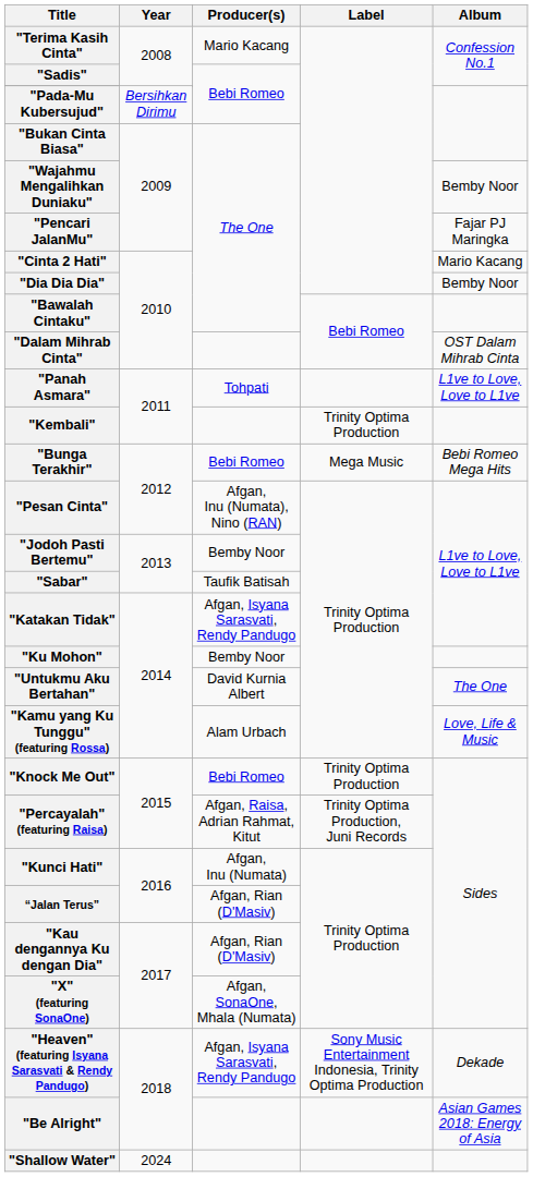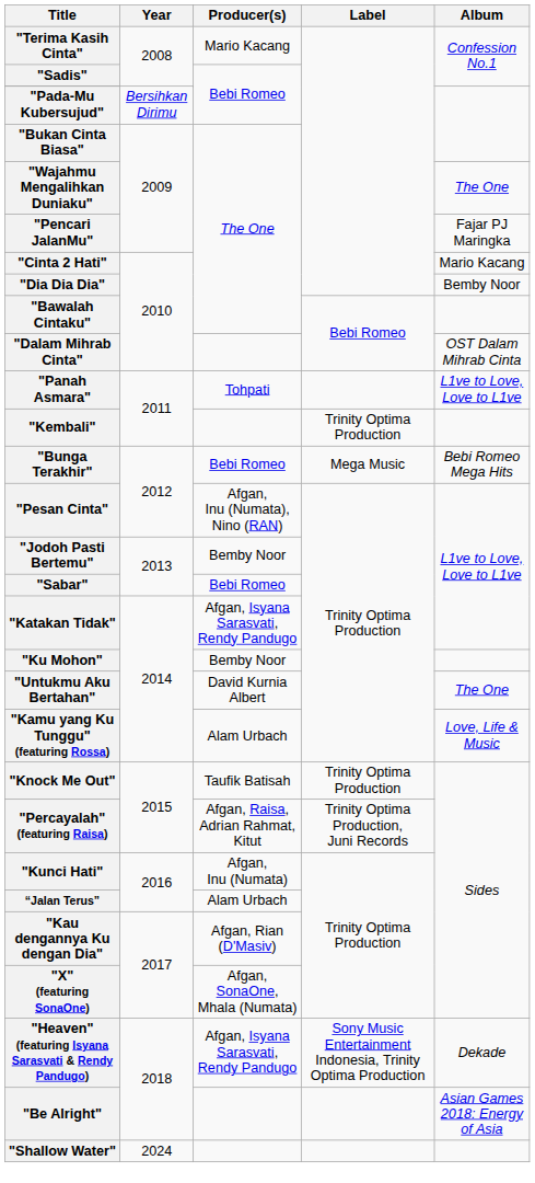 <table class="wikitable plainrowheaders" style="text-align:center;">
 <tr>
 <th scope="col">Title</th>
 <th scope="col">Year</th>
 <th scope="col">Producer(s)</th>
 <th scope="col">Label</th>
 <th scope="col">Album</th>
 </tr>
 <tr>
 <th scope="row">"Terima Kasih Cinta"</th>
 <td rowspan="3">2008</td>
 <td>Mario Kacang</td>
 <td rowspan="9"></td>
 <td rowspan="2"><em><a href='#'>Confession No.1</a></em></td>
 </tr>
 <tr>
 <th scope="row">"Sadis"</th>
 <td rowspan="3"><a href='#'>Bebi Romeo</a></td>
 </tr>
 <tr>
 </tr>
 <tr>
 <th scope="row">"Pada-Mu Kubersujud"</th>
 <td><em><a href='#'>Bersihkan Dirimu</a></em></td>
 </tr>
 <tr>
 <th scope="row">"Bukan Cinta Biasa"</th>
 <td rowspan="3">2009</td>
 <td rowspan="6"><em><a href='#'>The One</a></em></td>
 </tr>
 <tr>
 <th scope="row">"Wajahmu Mengalihkan Duniaku"</th>
-<td>Bemby Noor</td>
+<td><em><a href='#'>The One</a></em></td>
 </tr>
 <tr>
 <th scope="row">"Pencari JalanMu"</th>
 <td>Fajar PJ Maringka</td>
 </tr>
 <tr>
 <th scope="row">"Cinta 2 Hati"</th>
 <td rowspan="4">2010</td>
 <td>Mario Kacang</td>
 </tr>
 <tr>
 <th scope="row">"Dia Dia Dia"</th>
 <td>Bemby Noor</td>
 </tr>
 <tr>
 <th scope="row">"Bawalah Cintaku"</th>
 <td rowspan="2"><a href='#'>Bebi Romeo</a></td>
 </tr>
 <tr>
 <th scope="row">"Dalam Mihrab Cinta"</th>
 <td></td>
 <td><em>OST Dalam Mihrab Cinta</em></td>
 </tr>
 <tr>
 <th scope="row">"Panah Asmara"</th>
 <td rowspan="2">2011</td>
 <td><a href='#'>Tohpati</a></td>
 <td></td>
 <td><em><a href='#'>L1ve to Love, Love to L1ve</a></em></td>
 </tr>
 <tr>
 <th scope="row">"Kembali"</th>
 <td></td>
 <td>Trinity Optima Production</td>
 <td></td>
 </tr>
 <tr>
 <th scope="row">"Bunga Terakhir"</th>
 <td rowspan="2">2012</td>
 <td><a href='#'>Bebi Romeo</a></td>
 <td>Mega Music</td>
 <td><em>Bebi Romeo Mega Hits</em></td>
 </tr>
 <tr>
 <th scope="row">"Pesan Cinta"</th>
 <td>Afgan, <br>Inu (Numata), <br>Nino (<a href='#'>RAN</a>)</td>
 <td rowspan="7">Trinity Optima Production</td>
 <td rowspan="4"><em><a href='#'>L1ve to Love, Love to L1ve</a></em></td>
 </tr>
 <tr>
 <th scope="row">"Jodoh Pasti Bertemu"</th>
 <td rowspan="2">2013</td>
 <td>Bemby Noor</td>
 </tr>
 <tr>
 <th scope="row">"Sabar"</th>
-<td>Taufik Batisah</td>
+<td><a href='#'>Bebi Romeo</a></td>
 </tr>
 <tr>
 <th scope="row">"Katakan Tidak"</th>
 <td rowspan="4">2014</td>
 <td>Afgan, <a href='#'>Isyana Sarasvati</a>, <a href='#'>Rendy Pandugo</a></td>
 </tr>
 <tr>
 <th scope="row">"Ku Mohon"</th>
 <td>Bemby Noor</td>
 <td></td>
 </tr>
 <tr>
 <th scope="row">"Untukmu Aku Bertahan"</th>
 <td>David Kurnia Albert</td>
 <td><em><a href='#'>The One</a></em></td>
 </tr>
 <tr>
 <th scope="row">"Kamu yang Ku Tunggu" <br><small>(featuring <a href='#'>Rossa</a>)</small></th>
 <td>Alam Urbach</td>
 <td><em><a href='#'>Love, Life & Music</a></em></td>
 </tr>
 <tr>
 <th scope="row">"Knock Me Out"</th>
 <td rowspan="2">2015</td>
-<td><a href='#'>Bebi Romeo</a></td>
+<td>Taufik Batisah</td>
 <td>Trinity Optima Production</td>
 <td rowspan="6"><em>Sides</em></td>
 </tr>
 <tr>
 <th scope="row">"Percayalah" <br><small>(featuring <a href='#'>Raisa</a>)</small></th>
 <td>Afgan, <a href='#'>Raisa</a>, Adrian Rahmat, Kitut</td>
 <td>Trinity Optima Production, <br>Juni Records</td>
 </tr>
 <tr>
 <th scope="row">"Kunci Hati"</th>
 <td rowspan="2">2016</td>
 <td>Afgan, <br>Inu (Numata)</td>
 <td rowspan="4">Trinity Optima Production</td>
 </tr>
 <tr>
 <th><small>“Jalan Terus”</small></th>
-<td>Afgan, Rian (<a href='#'>D'Masiv</a>)</td>
+<td>Alam Urbach</td>
 </tr>
 <tr>
 <th scope="row">"Kau dengannya Ku dengan Dia"</th>
 <td rowspan="2">2017</td>
 <td>Afgan, Rian (<a href='#'>D'Masiv</a>)</td>
 </tr>
 <tr>
 <th scope="row">"X" <br><small>(featuring <a href='#'>SonaOne</a>)</small></th>
 <td>Afgan, <a href='#'>SonaOne</a>, Mhala (Numata)</td>
 </tr>
 <tr>
 <th scope="row">"Heaven" <br><small>(featuring <a href='#'>Isyana Sarasvati</a> & <a href='#'>Rendy Pandugo</a>)</small></th>
 <td rowspan="2">2018</td>
 <td>Afgan, <a href='#'>Isyana Sarasvati</a>, <a href='#'>Rendy Pandugo</a></td>
 <td><a href='#'>Sony Music Entertainment</a> Indonesia, Trinity Optima Production</td>
 <td rowspan="1"><em>Dekade</em></td>
 </tr>
 <tr>
 <th scope="row">"Be Alright"</th>
 <td></td>
 <td></td>
 <td><em><a href='#'>Asian Games 2018: Energy of Asia</a></em></td>
 </tr>
 <tr>
 <th scope="row">"Shallow Water"</th>
 <td>2024</td>
 <td></td>
 <td></td>
 <td></td>
 </tr>
 </table>
